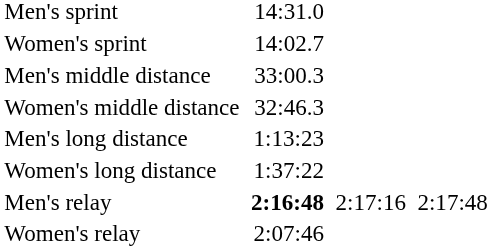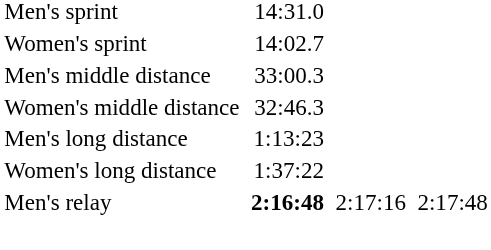 <table>
 <tr style="vertical-align:top;">
 <td>Men's sprint </td>
 <td></td>
 <td style="text-align:right;">14:31.0</td>
 <td></td>
 <td style="text-align:right;"></td>
 <td></td>
 <td style="text-align:right;"></td>
 </tr>
 <tr style="vertical-align:top;">
 <td>Women's sprint </td>
 <td></td>
 <td style="text-align:right;">14:02.7</td>
 <td></td>
 <td style="text-align:right;"></td>
 <td></td>
 <td style="text-align:right;"></td>
 </tr>
 <tr style="vertical-align:top;">
 <td>Men's middle distance </td>
 <td></td>
 <td style="text-align:right;">33:00.3</td>
 <td></td>
 <td style="text-align:right;"></td>
 <td></td>
 <td style="text-align:right;"></td>
 </tr>
 <tr style="vertical-align:top;">
 <td>Women's middle distance </td>
 <td></td>
 <td style="text-align:right;">32:46.3</td>
 <td></td>
 <td style="text-align:right;"></td>
 <td></td>
 <td style="text-align:right;"></td>
 </tr>
 <tr style="vertical-align:top;">
 <td>Men's long distance </td>
 <td></td>
 <td style="text-align:right;">1:13:23</td>
 <td></td>
 <td style="text-align:right;"></td>
 <td></td>
 <td style="text-align:right;"></td>
 </tr>
 <tr style="vertical-align:top;">
 <td>Women's long distance </td>
 <td></td>
 <td style="text-align:right;">1:37:22</td>
 <td></td>
 <td style="text-align:right;"></td>
 <td></td>
 <td style="text-align:right;"></td>
 </tr>
 <tr style="vertical-align:top;">
 <td>Men's relay</td>
 <td></td>
 <td style="text-align:right;"><strong>2:16:48</strong></td>
 <td></td>
 <td style="text-align:right;">2:17:16</td>
 <td></td>
 <td style="text-align:right;">2:17:48</td>
 </tr>
-<tr style="vertical-align:top;">
-<td>Women's relay</td>
-<td></td>
-<td style="text-align:right;">2:07:46</td>
-<td></td>
-<td style="text-align:right;"></td>
-<td></td>
-<td style="text-align:right;"></td>
-</tr>
 </table>
